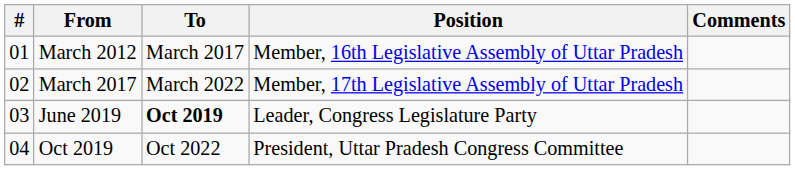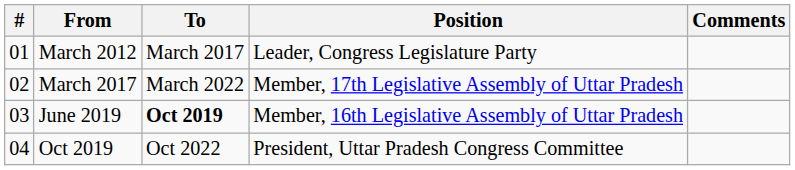 <table class="wikitable sortable">
 <tr>
 <th>#</th>
 <th>From</th>
 <th>To</th>
 <th>Position</th>
 <th>Comments</th>
 </tr>
 <tr>
 <td>01</td>
 <td>March 2012</td>
 <td>March 2017</td>
-<td>Member, <a href='#'>16th Legislative Assembly of Uttar Pradesh</a></td>
+<td>Leader, Congress Legislature Party</td>
 <td></td>
 </tr>
 <tr>
 <td>02</td>
 <td>March 2017</td>
 <td>March 2022</td>
 <td>Member, <a href='#'>17th Legislative Assembly of Uttar Pradesh</a></td>
 <td></td>
 </tr>
 <tr>
 <td>03</td>
 <td>June 2019</td>
 <td><strong>Oct 2019</strong></td>
-<td>Leader, Congress Legislature Party</td>
+<td>Member, <a href='#'>16th Legislative Assembly of Uttar Pradesh</a></td>
 <td></td>
 </tr>
 <tr>
 <td>04</td>
 <td>Oct 2019</td>
 <td>Oct 2022</td>
 <td>President, Uttar Pradesh Congress Committee</td>
 <td></td>
 </tr>
 </table>
